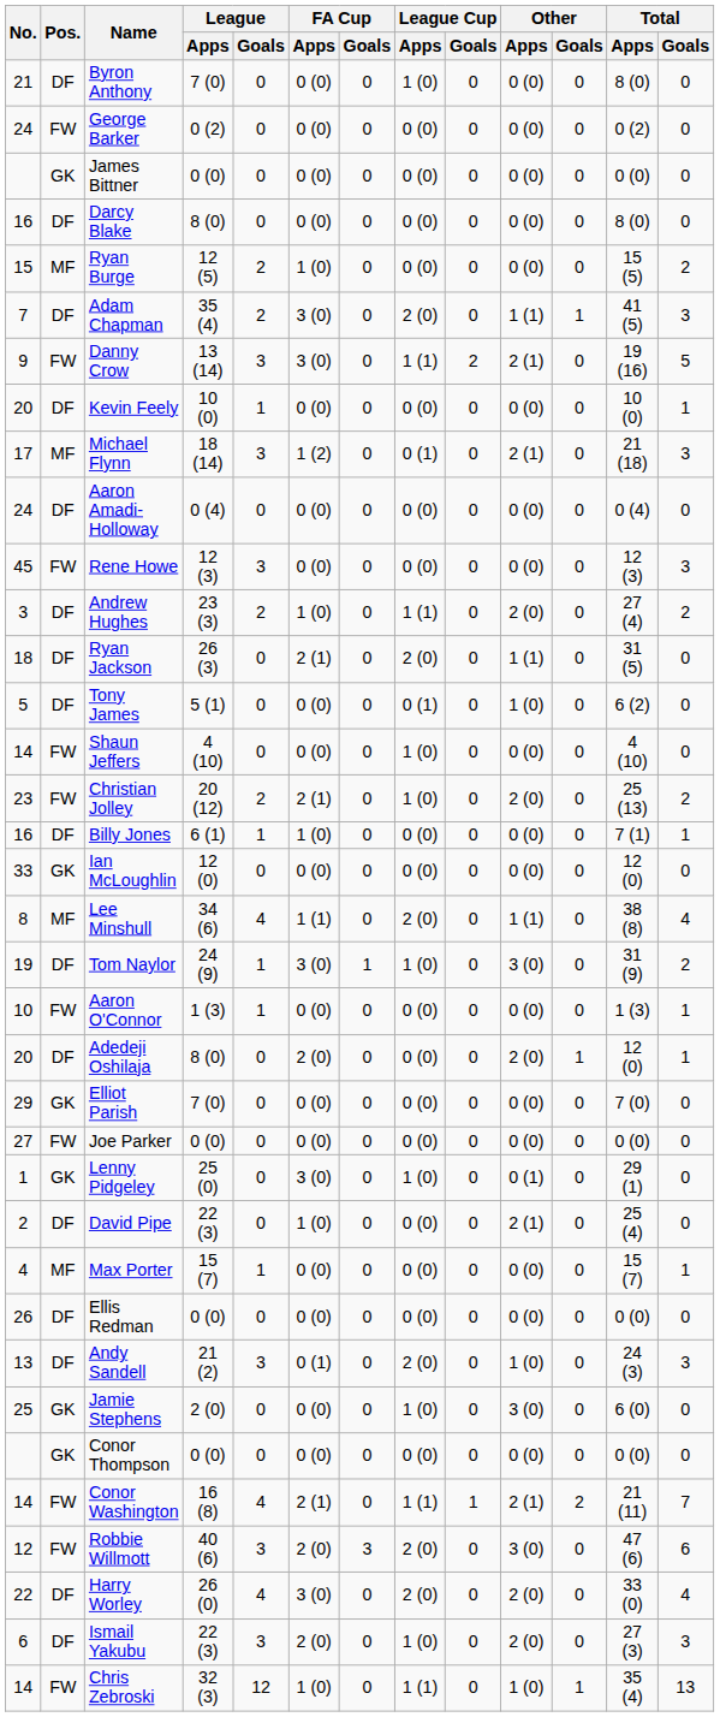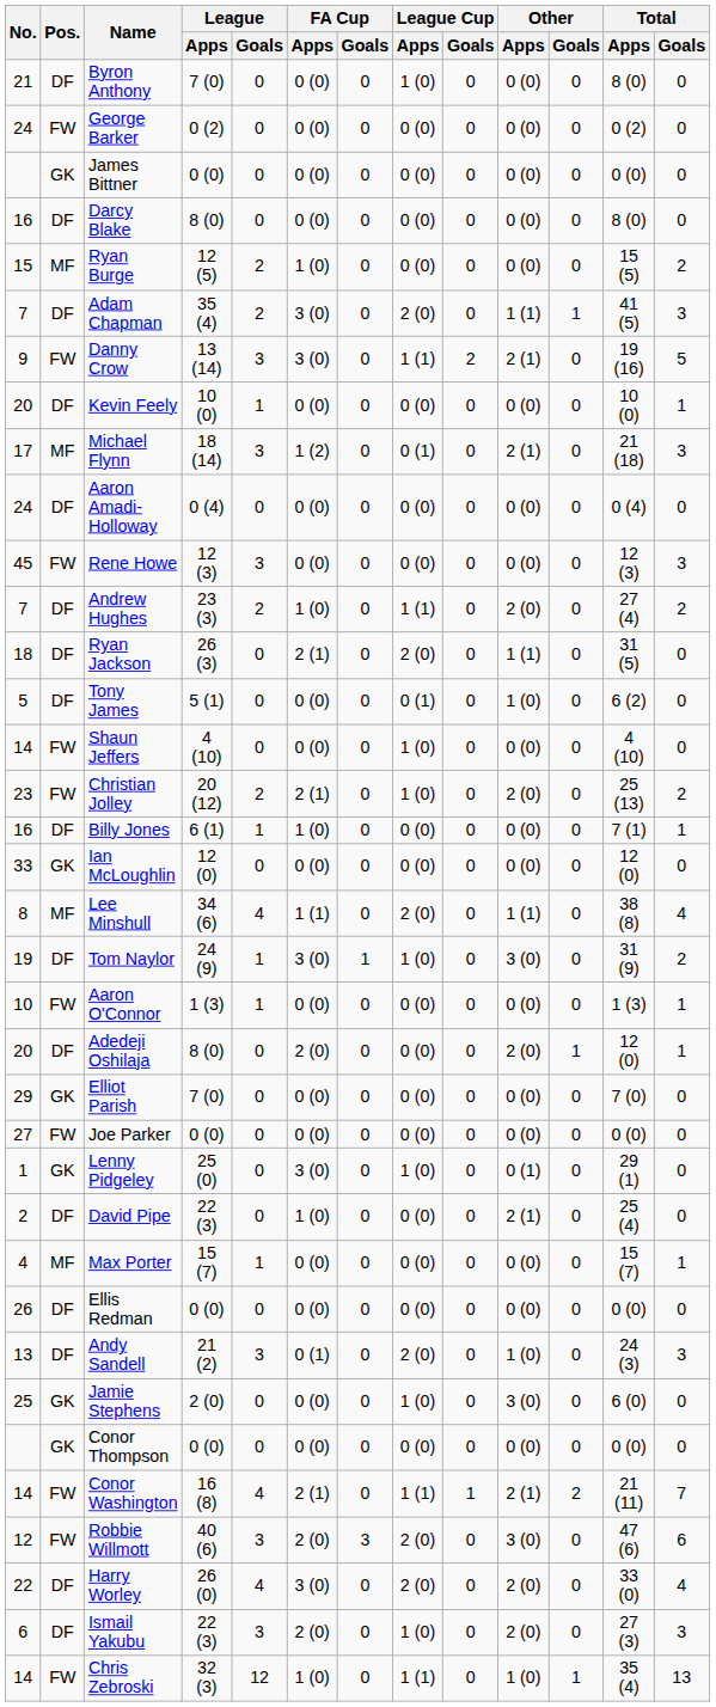 <table class="wikitable" style="text-align:center">
 <tr>
 <th rowspan="2">No.</th>
 <th rowspan="2">Pos.</th>
 <th rowspan="2">Name</th>
 <th colspan="2" width="85">League</th>
 <th colspan="2" width="85">FA Cup</th>
 <th colspan="2" width="85">League Cup</th>
 <th colspan="2" width="85">Other</th>
 <th colspan="2" width="85">Total</th>
 </tr>
 <tr>
 <th>Apps</th>
 <th>Goals</th>
 <th>Apps</th>
 <th>Goals</th>
 <th>Apps</th>
 <th>Goals</th>
 <th>Apps</th>
 <th>Goals</th>
 <th>Apps</th>
 <th>Goals</th>
 </tr>
 <tr>
 <td>21</td>
 <td>DF</td>
 <td align="left"> <a href='#'>Byron Anthony</a></td>
 <td>7 (0)</td>
 <td>0</td>
 <td>0 (0)</td>
 <td>0</td>
 <td>1 (0)</td>
 <td>0</td>
 <td>0 (0)</td>
 <td>0</td>
 <td>8 (0)</td>
 <td>0</td>
 </tr>
 <tr>
 <td>24</td>
 <td>FW</td>
 <td align="left"> <a href='#'>George Barker</a></td>
 <td>0 (2)</td>
 <td>0</td>
 <td>0 (0)</td>
 <td>0</td>
 <td>0 (0)</td>
 <td>0</td>
 <td>0 (0)</td>
 <td>0</td>
 <td>0 (2)</td>
 <td>0</td>
 </tr>
 <tr>
 <td></td>
 <td>GK</td>
 <td align="left"> James Bittner</td>
 <td>0 (0)</td>
 <td>0</td>
 <td>0 (0)</td>
 <td>0</td>
 <td>0 (0)</td>
 <td>0</td>
 <td>0 (0)</td>
 <td>0</td>
 <td>0 (0)</td>
 <td>0</td>
 </tr>
 <tr>
 <td>16</td>
 <td>DF</td>
 <td align="left"> <a href='#'>Darcy Blake</a></td>
 <td>8 (0)</td>
 <td>0</td>
 <td>0 (0)</td>
 <td>0</td>
 <td>0 (0)</td>
 <td>0</td>
 <td>0 (0)</td>
 <td>0</td>
 <td>8 (0)</td>
 <td>0</td>
 </tr>
 <tr>
 <td>15</td>
 <td>MF</td>
 <td align="left"> <a href='#'>Ryan Burge</a></td>
 <td>12 (5)</td>
 <td>2</td>
 <td>1 (0)</td>
 <td>0</td>
 <td>0 (0)</td>
 <td>0</td>
 <td>0 (0)</td>
 <td>0</td>
 <td>15 (5)</td>
 <td>2</td>
 </tr>
 <tr>
 <td>7</td>
 <td>DF</td>
 <td align="left"> <a href='#'>Adam Chapman</a></td>
 <td>35 (4)</td>
 <td>2</td>
 <td>3 (0)</td>
 <td>0</td>
 <td>2 (0)</td>
 <td>0</td>
 <td>1 (1)</td>
 <td>1</td>
 <td>41 (5)</td>
 <td>3</td>
 </tr>
 <tr>
 <td>9</td>
 <td>FW</td>
 <td align="left"> <a href='#'>Danny Crow</a></td>
 <td>13 (14)</td>
 <td>3</td>
 <td>3 (0)</td>
 <td>0</td>
 <td>1 (1)</td>
 <td>2</td>
 <td>2 (1)</td>
 <td>0</td>
 <td>19 (16)</td>
 <td>5</td>
 </tr>
 <tr>
 <td>20</td>
 <td>DF</td>
 <td align="left"> <a href='#'>Kevin Feely</a></td>
 <td>10 (0)</td>
 <td>1</td>
 <td>0 (0)</td>
 <td>0</td>
 <td>0 (0)</td>
 <td>0</td>
 <td>0 (0)</td>
 <td>0</td>
 <td>10 (0)</td>
 <td>1</td>
 </tr>
 <tr>
 <td>17</td>
 <td>MF</td>
 <td align="left"> <a href='#'>Michael Flynn</a></td>
 <td>18 (14)</td>
 <td>3</td>
 <td>1 (2)</td>
 <td>0</td>
 <td>0 (1)</td>
 <td>0</td>
 <td>2 (1)</td>
 <td>0</td>
 <td>21 (18)</td>
 <td>3</td>
 </tr>
 <tr>
 <td>24</td>
 <td>DF</td>
 <td align="left"> <a href='#'>Aaron Amadi-Holloway</a></td>
 <td>0 (4)</td>
 <td>0</td>
 <td>0 (0)</td>
 <td>0</td>
 <td>0 (0)</td>
 <td>0</td>
 <td>0 (0)</td>
 <td>0</td>
 <td>0 (4)</td>
 <td>0</td>
 </tr>
 <tr>
 <td>45</td>
 <td>FW</td>
 <td align="left"> <a href='#'>Rene Howe</a></td>
 <td>12 (3)</td>
 <td>3</td>
 <td>0 (0)</td>
 <td>0</td>
 <td>0 (0)</td>
 <td>0</td>
 <td>0 (0)</td>
 <td>0</td>
 <td>12 (3)</td>
 <td>3</td>
 </tr>
 <tr>
-<td>3</td>
+<td>7</td>
 <td>DF</td>
 <td align="left"> <a href='#'>Andrew Hughes</a></td>
 <td>23 (3)</td>
 <td>2</td>
 <td>1 (0)</td>
 <td>0</td>
 <td>1 (1)</td>
 <td>0</td>
 <td>2 (0)</td>
 <td>0</td>
 <td>27 (4)</td>
 <td>2</td>
 </tr>
 <tr>
 <td>18</td>
 <td>DF</td>
 <td align="left"> <a href='#'>Ryan Jackson</a></td>
 <td>26 (3)</td>
 <td>0</td>
 <td>2 (1)</td>
 <td>0</td>
 <td>2 (0)</td>
 <td>0</td>
 <td>1 (1)</td>
 <td>0</td>
 <td>31 (5)</td>
 <td>0</td>
 </tr>
 <tr>
 <td>5</td>
 <td>DF</td>
 <td align="left"> <a href='#'>Tony James</a></td>
 <td>5 (1)</td>
 <td>0</td>
 <td>0 (0)</td>
 <td>0</td>
 <td>0 (1)</td>
 <td>0</td>
 <td>1 (0)</td>
 <td>0</td>
 <td>6 (2)</td>
 <td>0</td>
 </tr>
 <tr>
 <td>14</td>
 <td>FW</td>
 <td align="left"> <a href='#'>Shaun Jeffers</a></td>
 <td>4 (10)</td>
 <td>0</td>
 <td>0 (0)</td>
 <td>0</td>
 <td>1 (0)</td>
 <td>0</td>
 <td>0 (0)</td>
 <td>0</td>
 <td>4 (10)</td>
 <td>0</td>
 </tr>
 <tr>
 <td>23</td>
 <td>FW</td>
 <td align="left"> <a href='#'>Christian Jolley</a></td>
 <td>20 (12)</td>
 <td>2</td>
 <td>2 (1)</td>
 <td>0</td>
 <td>1 (0)</td>
 <td>0</td>
 <td>2 (0)</td>
 <td>0</td>
 <td>25 (13)</td>
 <td>2</td>
 </tr>
 <tr>
 <td>16</td>
 <td>DF</td>
 <td align="left"> <a href='#'>Billy Jones</a></td>
 <td>6 (1)</td>
 <td>1</td>
 <td>1 (0)</td>
 <td>0</td>
 <td>0 (0)</td>
 <td>0</td>
 <td>0 (0)</td>
 <td>0</td>
 <td>7 (1)</td>
 <td>1</td>
 </tr>
 <tr>
 <td>33</td>
 <td>GK</td>
 <td align="left"> <a href='#'>Ian McLoughlin</a></td>
 <td>12 (0)</td>
 <td>0</td>
 <td>0 (0)</td>
 <td>0</td>
 <td>0 (0)</td>
 <td>0</td>
 <td>0 (0)</td>
 <td>0</td>
 <td>12 (0)</td>
 <td>0</td>
 </tr>
 <tr>
 <td>8</td>
 <td>MF</td>
 <td align="left"> <a href='#'>Lee Minshull</a></td>
 <td>34 (6)</td>
 <td>4</td>
 <td>1 (1)</td>
 <td>0</td>
 <td>2 (0)</td>
 <td>0</td>
 <td>1 (1)</td>
 <td>0</td>
 <td>38 (8)</td>
 <td>4</td>
 </tr>
 <tr>
 <td>19</td>
 <td>DF</td>
 <td align="left"> <a href='#'>Tom Naylor</a></td>
 <td>24 (9)</td>
 <td>1</td>
 <td>3 (0)</td>
 <td>1</td>
 <td>1 (0)</td>
 <td>0</td>
 <td>3 (0)</td>
 <td>0</td>
 <td>31 (9)</td>
 <td>2</td>
 </tr>
 <tr>
 <td>10</td>
 <td>FW</td>
 <td align="left"> <a href='#'>Aaron O'Connor</a></td>
 <td>1 (3)</td>
 <td>1</td>
 <td>0 (0)</td>
 <td>0</td>
 <td>0 (0)</td>
 <td>0</td>
 <td>0 (0)</td>
 <td>0</td>
 <td>1 (3)</td>
 <td>1</td>
 </tr>
 <tr>
 <td>20</td>
 <td>DF</td>
 <td align="left"> <a href='#'>Adedeji Oshilaja</a></td>
 <td>8 (0)</td>
 <td>0</td>
 <td>2 (0)</td>
 <td>0</td>
 <td>0 (0)</td>
 <td>0</td>
 <td>2 (0)</td>
 <td>1</td>
 <td>12 (0)</td>
 <td>1</td>
 </tr>
 <tr>
 <td>29</td>
 <td>GK</td>
 <td align="left"> <a href='#'>Elliot Parish</a></td>
 <td>7 (0)</td>
 <td>0</td>
 <td>0 (0)</td>
 <td>0</td>
 <td>0 (0)</td>
 <td>0</td>
 <td>0 (0)</td>
 <td>0</td>
 <td>7 (0)</td>
 <td>0</td>
 </tr>
 <tr>
 <td>27</td>
 <td>FW</td>
 <td align="left"> Joe Parker</td>
 <td>0 (0)</td>
 <td>0</td>
 <td>0 (0)</td>
 <td>0</td>
 <td>0 (0)</td>
 <td>0</td>
 <td>0 (0)</td>
 <td>0</td>
 <td>0 (0)</td>
 <td>0</td>
 </tr>
 <tr>
 <td>1</td>
 <td>GK</td>
 <td align="left"> <a href='#'>Lenny Pidgeley</a></td>
 <td>25 (0)</td>
 <td>0</td>
 <td>3 (0)</td>
 <td>0</td>
 <td>1 (0)</td>
 <td>0</td>
 <td>0 (1)</td>
 <td>0</td>
 <td>29 (1)</td>
 <td>0</td>
 </tr>
 <tr>
 <td>2</td>
 <td>DF</td>
 <td align="left"> <a href='#'>David Pipe</a></td>
 <td>22 (3)</td>
 <td>0</td>
 <td>1 (0)</td>
 <td>0</td>
 <td>0 (0)</td>
 <td>0</td>
 <td>2 (1)</td>
 <td>0</td>
 <td>25 (4)</td>
 <td>0</td>
 </tr>
 <tr>
 <td>4</td>
 <td>MF</td>
 <td align="left"> <a href='#'>Max Porter</a></td>
 <td>15 (7)</td>
 <td>1</td>
 <td>0 (0)</td>
 <td>0</td>
 <td>0 (0)</td>
 <td>0</td>
 <td>0 (0)</td>
 <td>0</td>
 <td>15 (7)</td>
 <td>1</td>
 </tr>
 <tr>
 <td>26</td>
 <td>DF</td>
 <td align="left"> Ellis Redman</td>
 <td>0 (0)</td>
 <td>0</td>
 <td>0 (0)</td>
 <td>0</td>
 <td>0 (0)</td>
 <td>0</td>
 <td>0 (0)</td>
 <td>0</td>
 <td>0 (0)</td>
 <td>0</td>
 </tr>
 <tr>
 <td>13</td>
 <td>DF</td>
 <td align="left"> <a href='#'>Andy Sandell</a></td>
 <td>21 (2)</td>
 <td>3</td>
 <td>0 (1)</td>
 <td>0</td>
 <td>2 (0)</td>
 <td>0</td>
 <td>1 (0)</td>
 <td>0</td>
 <td>24 (3)</td>
 <td>3</td>
 </tr>
 <tr>
 <td>25</td>
 <td>GK</td>
 <td align="left"> <a href='#'>Jamie Stephens</a></td>
 <td>2 (0)</td>
 <td>0</td>
 <td>0 (0)</td>
 <td>0</td>
 <td>1 (0)</td>
 <td>0</td>
 <td>3 (0)</td>
 <td>0</td>
 <td>6 (0)</td>
 <td>0</td>
 </tr>
 <tr>
 <td></td>
 <td>GK</td>
 <td align="left"> Conor Thompson</td>
 <td>0 (0)</td>
 <td>0</td>
 <td>0 (0)</td>
 <td>0</td>
 <td>0 (0)</td>
 <td>0</td>
 <td>0 (0)</td>
 <td>0</td>
 <td>0 (0)</td>
 <td>0</td>
 </tr>
 <tr>
 <td>14</td>
 <td>FW</td>
 <td align="left"> <a href='#'>Conor Washington</a></td>
 <td>16 (8)</td>
 <td>4</td>
 <td>2 (1)</td>
 <td>0</td>
 <td>1 (1)</td>
 <td>1</td>
 <td>2 (1)</td>
 <td>2</td>
 <td>21 (11)</td>
 <td>7</td>
 </tr>
 <tr>
 <td>12</td>
 <td>FW</td>
 <td align="left"> <a href='#'>Robbie Willmott</a></td>
 <td>40 (6)</td>
 <td>3</td>
 <td>2 (0)</td>
 <td>3</td>
 <td>2 (0)</td>
 <td>0</td>
 <td>3 (0)</td>
 <td>0</td>
 <td>47 (6)</td>
 <td>6</td>
 </tr>
 <tr>
 <td>22</td>
 <td>DF</td>
 <td align="left"> <a href='#'>Harry Worley</a></td>
 <td>26 (0)</td>
 <td>4</td>
 <td>3 (0)</td>
 <td>0</td>
 <td>2 (0)</td>
 <td>0</td>
 <td>2 (0)</td>
 <td>0</td>
 <td>33 (0)</td>
 <td>4</td>
 </tr>
 <tr>
 <td>6</td>
 <td>DF</td>
 <td align="left"> <a href='#'>Ismail Yakubu</a></td>
 <td>22 (3)</td>
 <td>3</td>
 <td>2 (0)</td>
 <td>0</td>
 <td>1 (0)</td>
 <td>0</td>
 <td>2 (0)</td>
 <td>0</td>
 <td>27 (3)</td>
 <td>3</td>
 </tr>
 <tr>
 <td>14</td>
 <td>FW</td>
 <td align="left"> <a href='#'>Chris Zebroski</a></td>
 <td>32 (3)</td>
 <td>12</td>
 <td>1 (0)</td>
 <td>0</td>
 <td>1 (1)</td>
 <td>0</td>
 <td>1 (0)</td>
 <td>1</td>
 <td>35 (4)</td>
 <td>13</td>
 </tr>
 </table>
